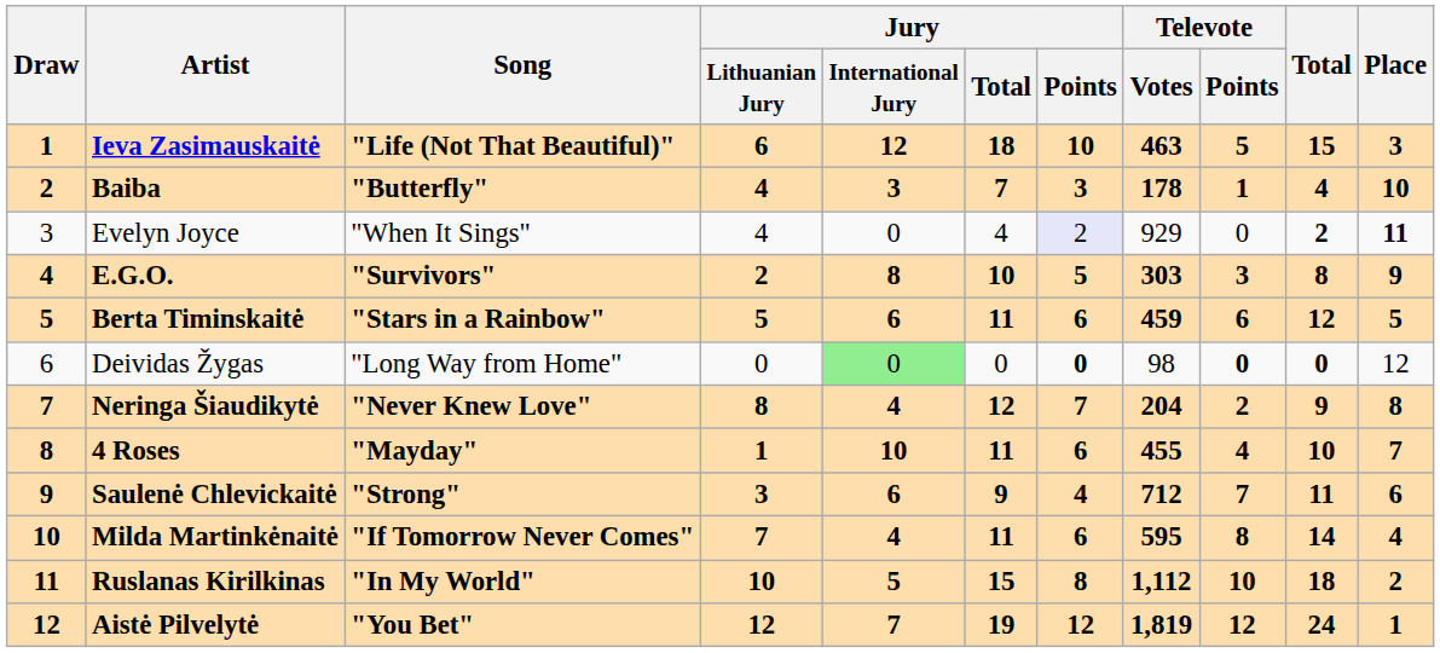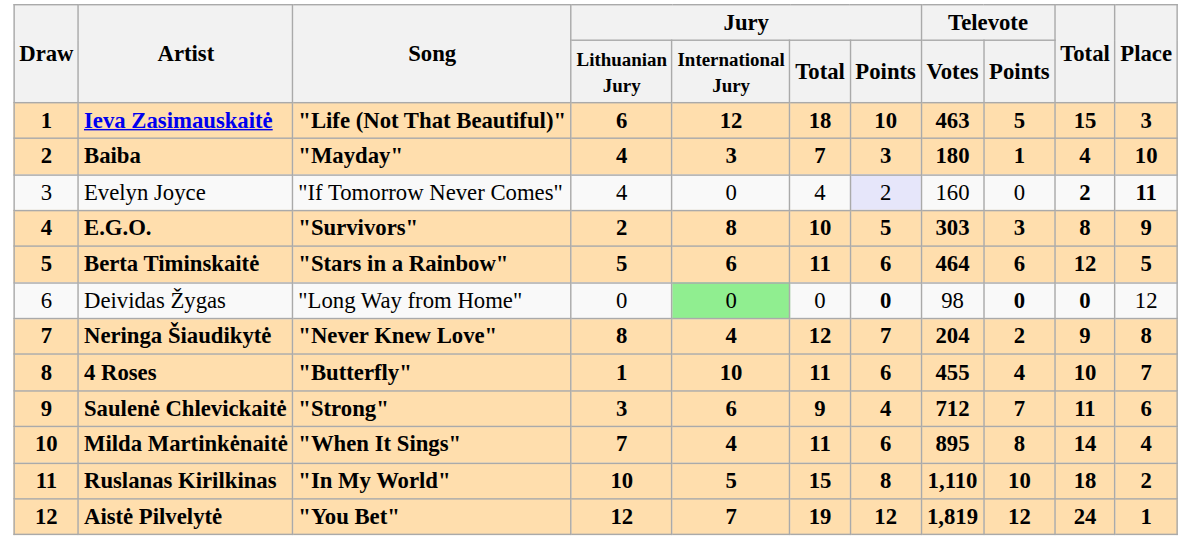 <table class="sortable wikitable" style="margin: 1em auto 1em auto; text-align:center;">
 <tr>
 <th rowspan="2">Draw</th>
 <th rowspan="2">Artist</th>
 <th rowspan="2">Song</th>
 <th colspan="4">Jury</th>
 <th colspan="2">Televote</th>
 <th rowspan="2">Total</th>
 <th rowspan="2">Place</th>
 </tr>
 <tr>
 <th><small>Lithuanian<br>Jury</small></th>
 <th><small>International<br>Jury</small></th>
 <th>Total</th>
 <th>Points</th>
 <th>Votes</th>
 <th>Points</th>
 </tr>
 <tr style="font-weight:bold; background:navajowhite;">
 <td>1</td>
 <td align="left"><a href='#'>Ieva Zasimauskaitė</a></td>
 <td align="left">"Life (Not That Beautiful)"</td>
 <td>6</td>
 <td>12</td>
 <td>18</td>
 <td>10</td>
 <td>463</td>
 <td>5</td>
 <td>15</td>
 <td>3</td>
 </tr>
 <tr style="font-weight:bold; background:navajowhite;">
 <td>2</td>
 <td align="left">Baiba</td>
-<td align="left">"Butterfly"</td>
+<td align="left">"Mayday"</td>
 <td>4</td>
 <td>3</td>
 <td>7</td>
 <td>3</td>
-<td>178</td>
+<td>180</td>
 <td>1</td>
 <td>4</td>
 <td>10</td>
 </tr>
 <tr>
 <td>3</td>
 <td align="left">Evelyn Joyce</td>
-<td align="left">"When It Sings"</td>
+<td align="left">"If Tomorrow Never Comes"</td>
 <td>4</td>
 <td>0</td>
 <td>4</td>
 <td style="background: lavender;">2</td>
-<td>929</td>
+<td>160</td>
 <td>0</td>
 <td><strong>2</strong></td>
 <td><strong>11</strong></td>
 </tr>
 <tr style="font-weight:bold; background:navajowhite;">
 <td>4</td>
 <td align="left">E.G.O.</td>
 <td align="left">"Survivors"</td>
 <td>2</td>
 <td>8</td>
 <td>10</td>
 <td>5</td>
 <td>303</td>
 <td>3</td>
 <td>8</td>
 <td>9</td>
 </tr>
 <tr style="font-weight:bold; background:navajowhite;">
 <td>5</td>
 <td align="left">Berta Timinskaitė</td>
 <td align="left">"Stars in a Rainbow"</td>
 <td>5</td>
 <td>6</td>
 <td>11</td>
 <td>6</td>
-<td>459</td>
+<td>464</td>
 <td>6</td>
 <td>12</td>
 <td>5</td>
 </tr>
 <tr>
 <td>6</td>
 <td align="left">Deividas Žygas</td>
 <td align="left">"Long Way from Home"</td>
 <td>0</td>
 <td style="background: lightgreen;">0</td>
 <td>0</td>
 <td><strong>0</strong></td>
 <td>98</td>
 <td><strong>0</strong></td>
 <td><strong>0</strong></td>
 <td>12</td>
 </tr>
 <tr style="font-weight:bold; background:navajowhite;">
 <td>7</td>
 <td align="left">Neringa Šiaudikytė</td>
 <td align="left">"Never Knew Love"</td>
 <td>8</td>
 <td>4</td>
 <td>12</td>
 <td>7</td>
 <td>204</td>
 <td>2</td>
 <td>9</td>
 <td>8</td>
 </tr>
 <tr style="font-weight:bold; background:navajowhite;">
 <td>8</td>
 <td align="left">4 Roses</td>
-<td align="left">"Mayday"</td>
+<td align="left">"Butterfly"</td>
 <td>1</td>
 <td>10</td>
 <td>11</td>
 <td>6</td>
 <td>455</td>
 <td>4</td>
 <td>10</td>
 <td>7</td>
 </tr>
 <tr style="font-weight:bold; background:navajowhite;">
 <td>9</td>
 <td align="left">Saulenė Chlevickaitė</td>
 <td align="left">"Strong"</td>
 <td>3</td>
 <td>6</td>
 <td>9</td>
 <td>4</td>
 <td>712</td>
 <td>7</td>
 <td>11</td>
 <td>6</td>
 </tr>
 <tr style="font-weight:bold; background:navajowhite;">
 <td>10</td>
 <td align="left">Milda Martinkėnaitė</td>
-<td align="left">"If Tomorrow Never Comes"</td>
+<td align="left">"When It Sings"</td>
 <td>7</td>
 <td>4</td>
 <td>11</td>
 <td>6</td>
-<td>595</td>
+<td>895</td>
 <td>8</td>
 <td>14</td>
 <td>4</td>
 </tr>
 <tr style="font-weight:bold; background:navajowhite;">
 <td>11</td>
 <td align="left">Ruslanas Kirilkinas</td>
 <td align="left">"In My World"</td>
 <td>10</td>
 <td>5</td>
 <td>15</td>
 <td>8</td>
-<td>1,112</td>
+<td>1,110</td>
 <td>10</td>
 <td>18</td>
 <td>2</td>
 </tr>
 <tr style="font-weight:bold; background:navajowhite;">
 <td>12</td>
 <td align="left">Aistė Pilvelytė</td>
 <td align="left">"You Bet"</td>
 <td>12</td>
 <td>7</td>
 <td>19</td>
 <td>12</td>
 <td>1,819</td>
 <td>12</td>
 <td>24</td>
 <td>1</td>
 </tr>
 </table>
